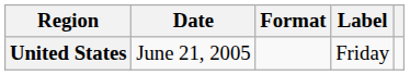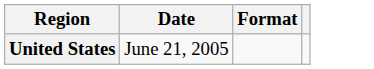 <table class="wikitable plainrowheaders">
 <tr>
 <th scope="col">Region</th>
 <th scope="col">Date</th>
 <th scope="col">Format</th>
-<th scope="col">Label</th>
 <th scope="col"></th>
 </tr>
 <tr>
 <th scope="row">United States</th>
 <td rowspan="1">June 21, 2005</td>
 <td rowspan="1"></td>
-<td rowspan="1">Friday</td>
 <td align="center"></td>
 </tr>
 </table>
